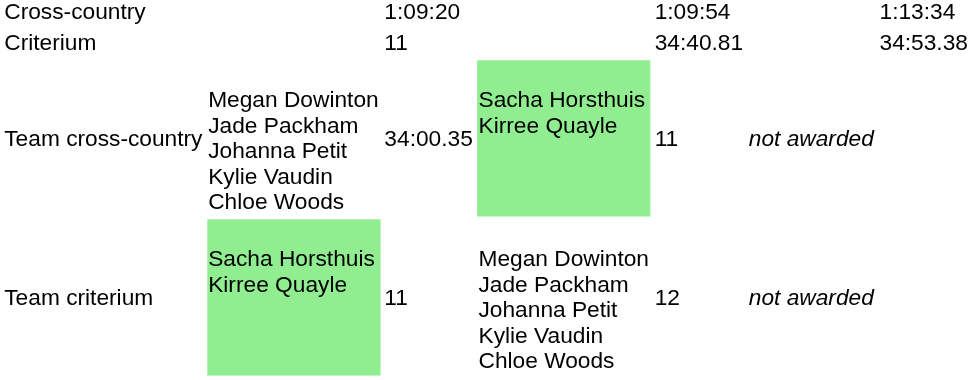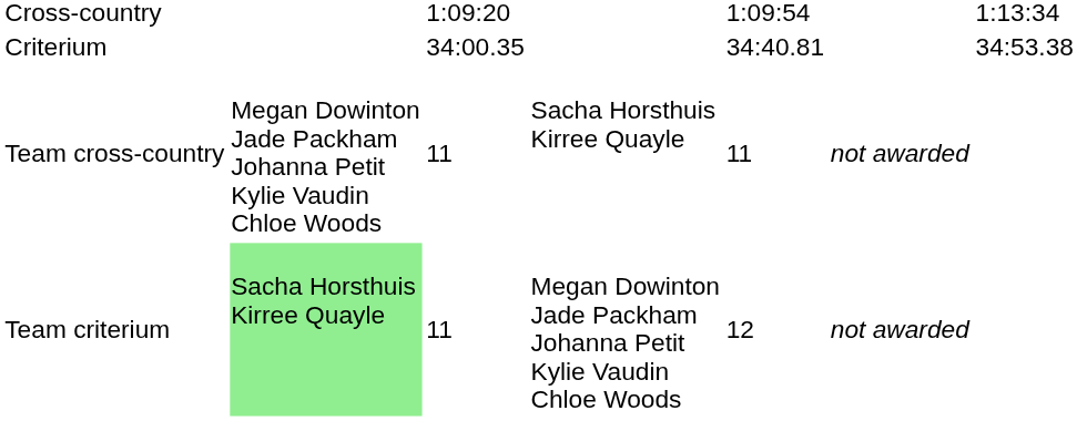 <table>
 <tr>
 <td>Cross-country</td>
 <td></td>
 <td>1:09:20</td>
 <td> </td>
 <td>1:09:54</td>
 <td></td>
 <td>1:13:34</td>
 </tr>
 <tr>
 <td>Criterium</td>
 <td></td>
-<td>11</td>
+<td>34:00.35</td>
 <td></td>
 <td>34:40.81</td>
 <td></td>
 <td>34:53.38</td>
 </tr>
 <tr>
 <td>Team cross-country</td>
 <td> <br> Megan Dowinton<br>Jade Packham<br>Johanna Petit<br>Kylie Vaudin<br>Chloe Woods</td>
-<td>34:00.35</td>
-<td valign=top style="background: lightgreen;"> <br> Sacha Horsthuis <br> Kirree Quayle</td>
+<td>11</td>
+<td valign=top> <br> Sacha Horsthuis <br> Kirree Quayle</td>
 <td>11</td>
 <td><em>not awarded</em></td>
 <td></td>
 </tr>
 <tr>
 <td>Team criterium</td>
 <td valign=top style="background: lightgreen;"> <br>Sacha Horsthuis<br>Kirree Quayle </td>
 <td>11</td>
 <td> <br>Megan Dowinton<br>Jade Packham<br>Johanna Petit<br>Kylie Vaudin<br>Chloe Woods</td>
 <td>12</td>
 <td><em> not awarded</em></td>
 <td></td>
 </tr>
 </table>
